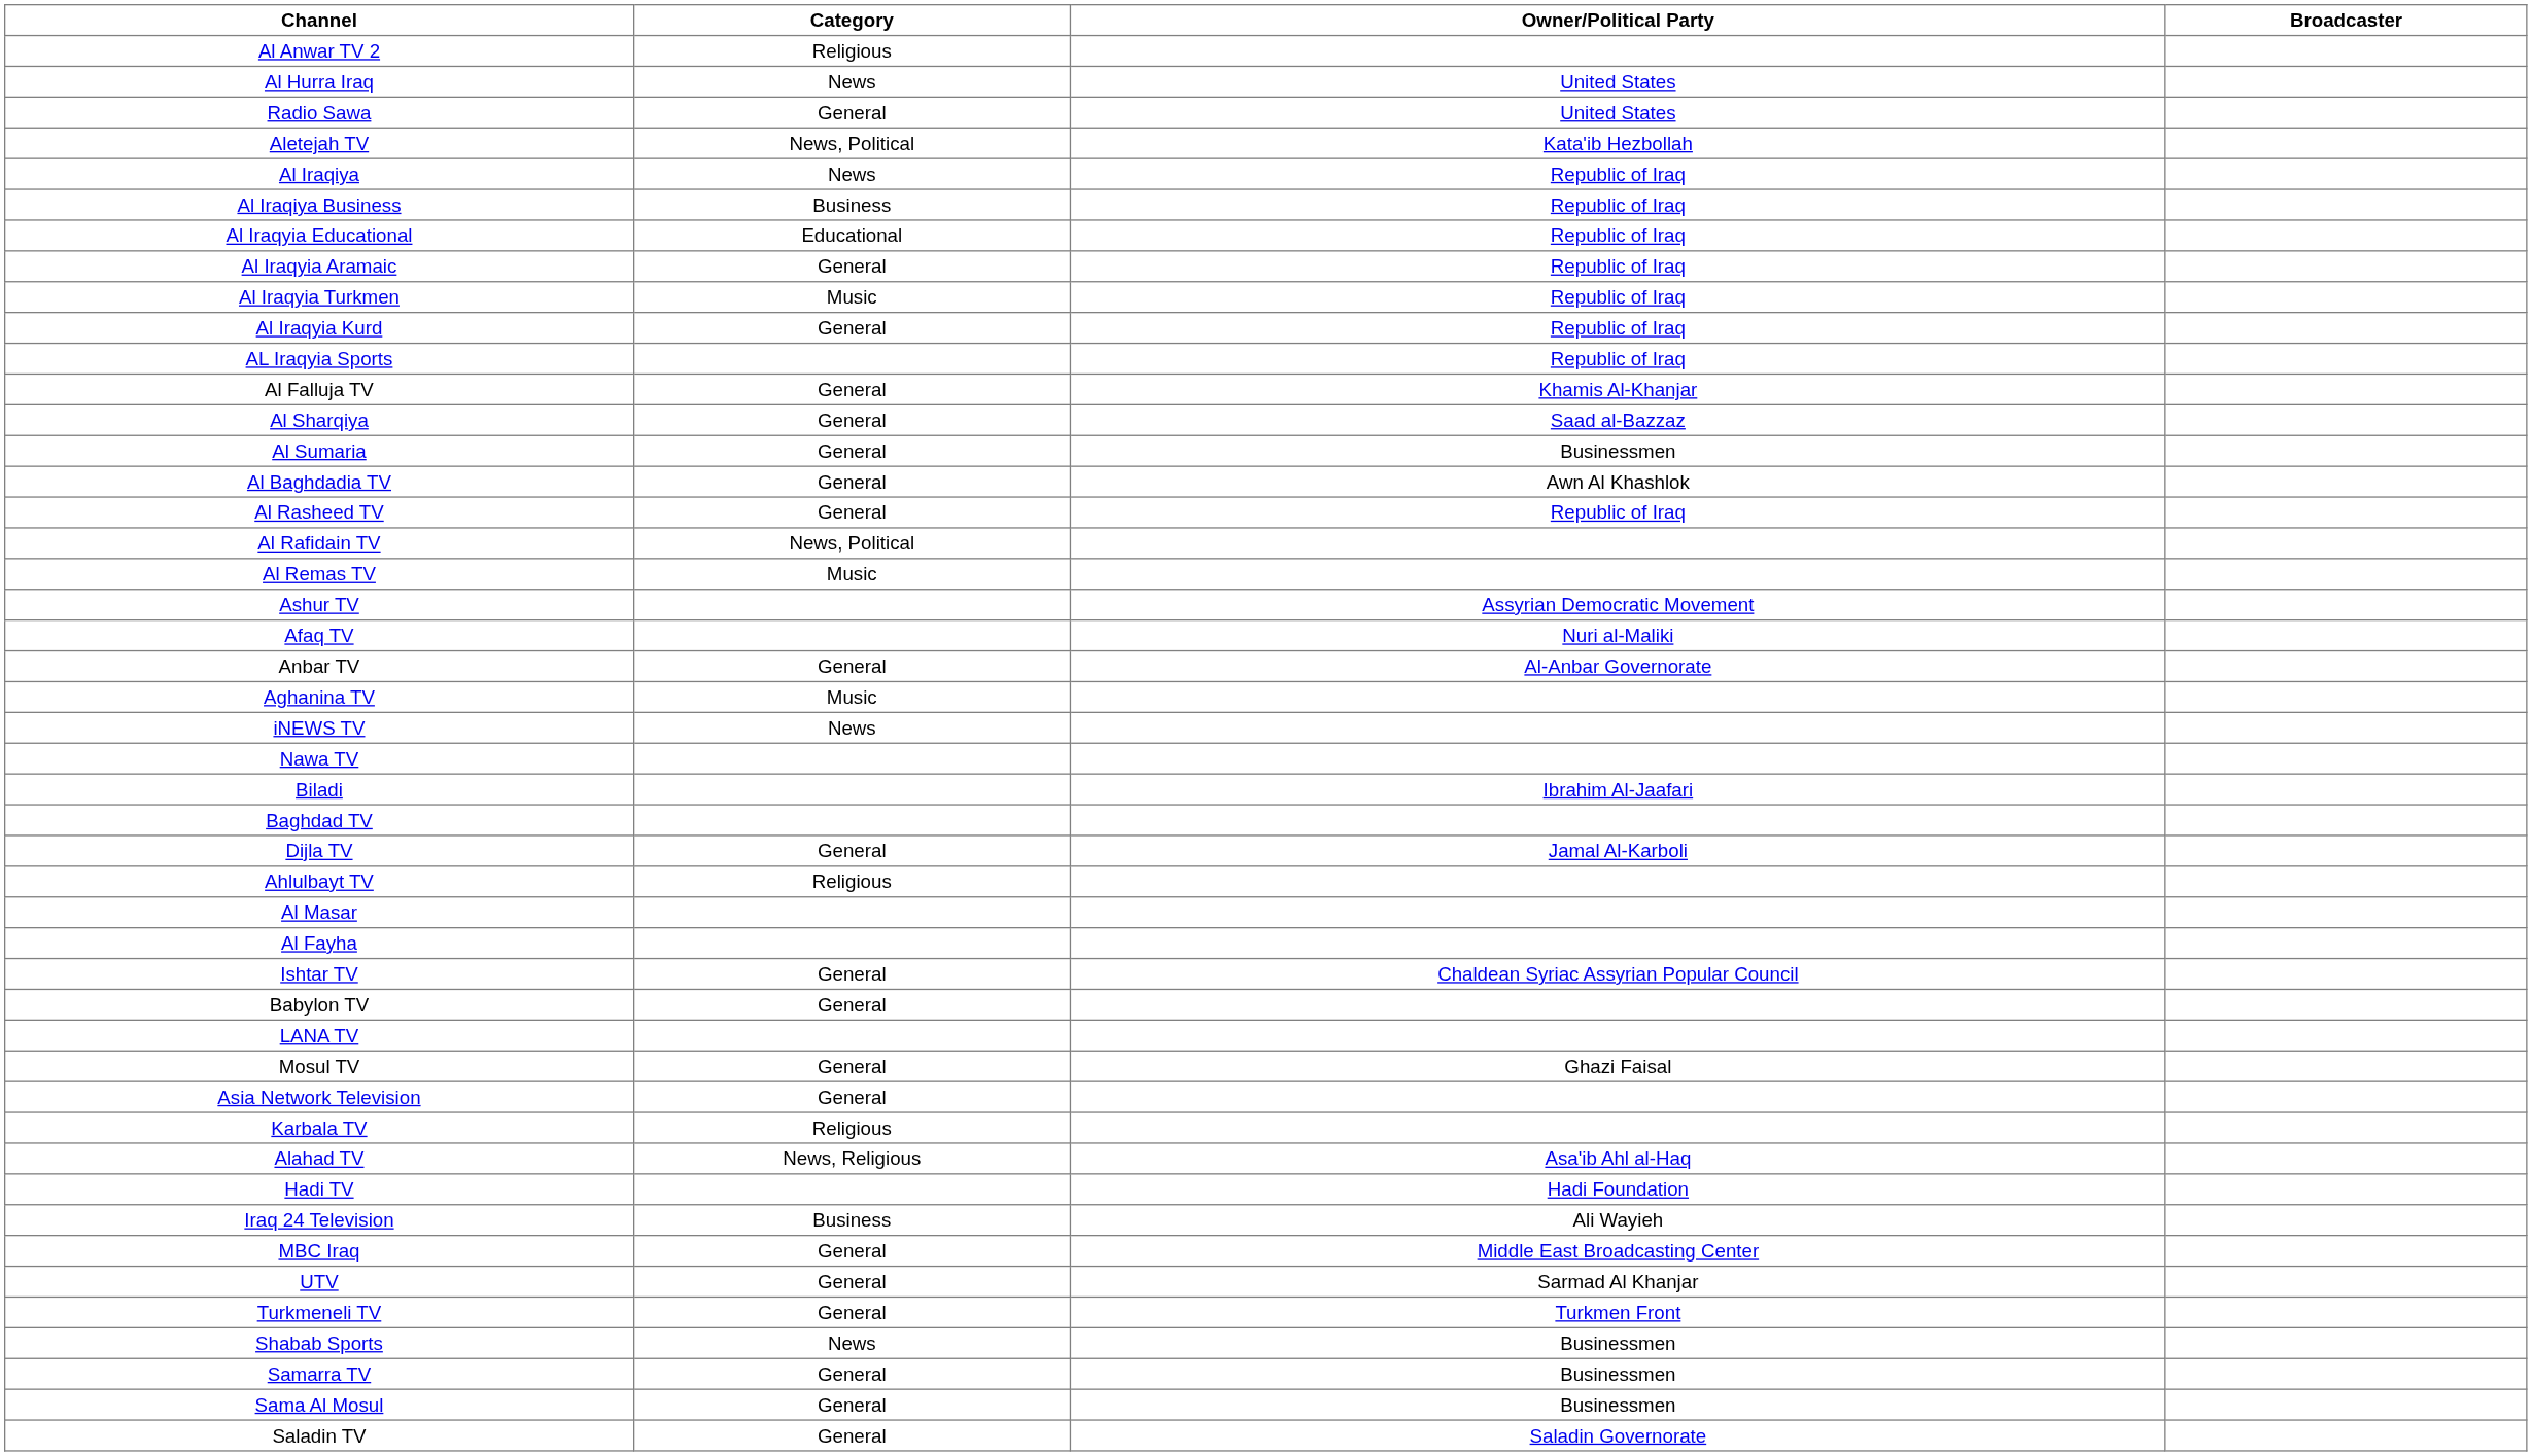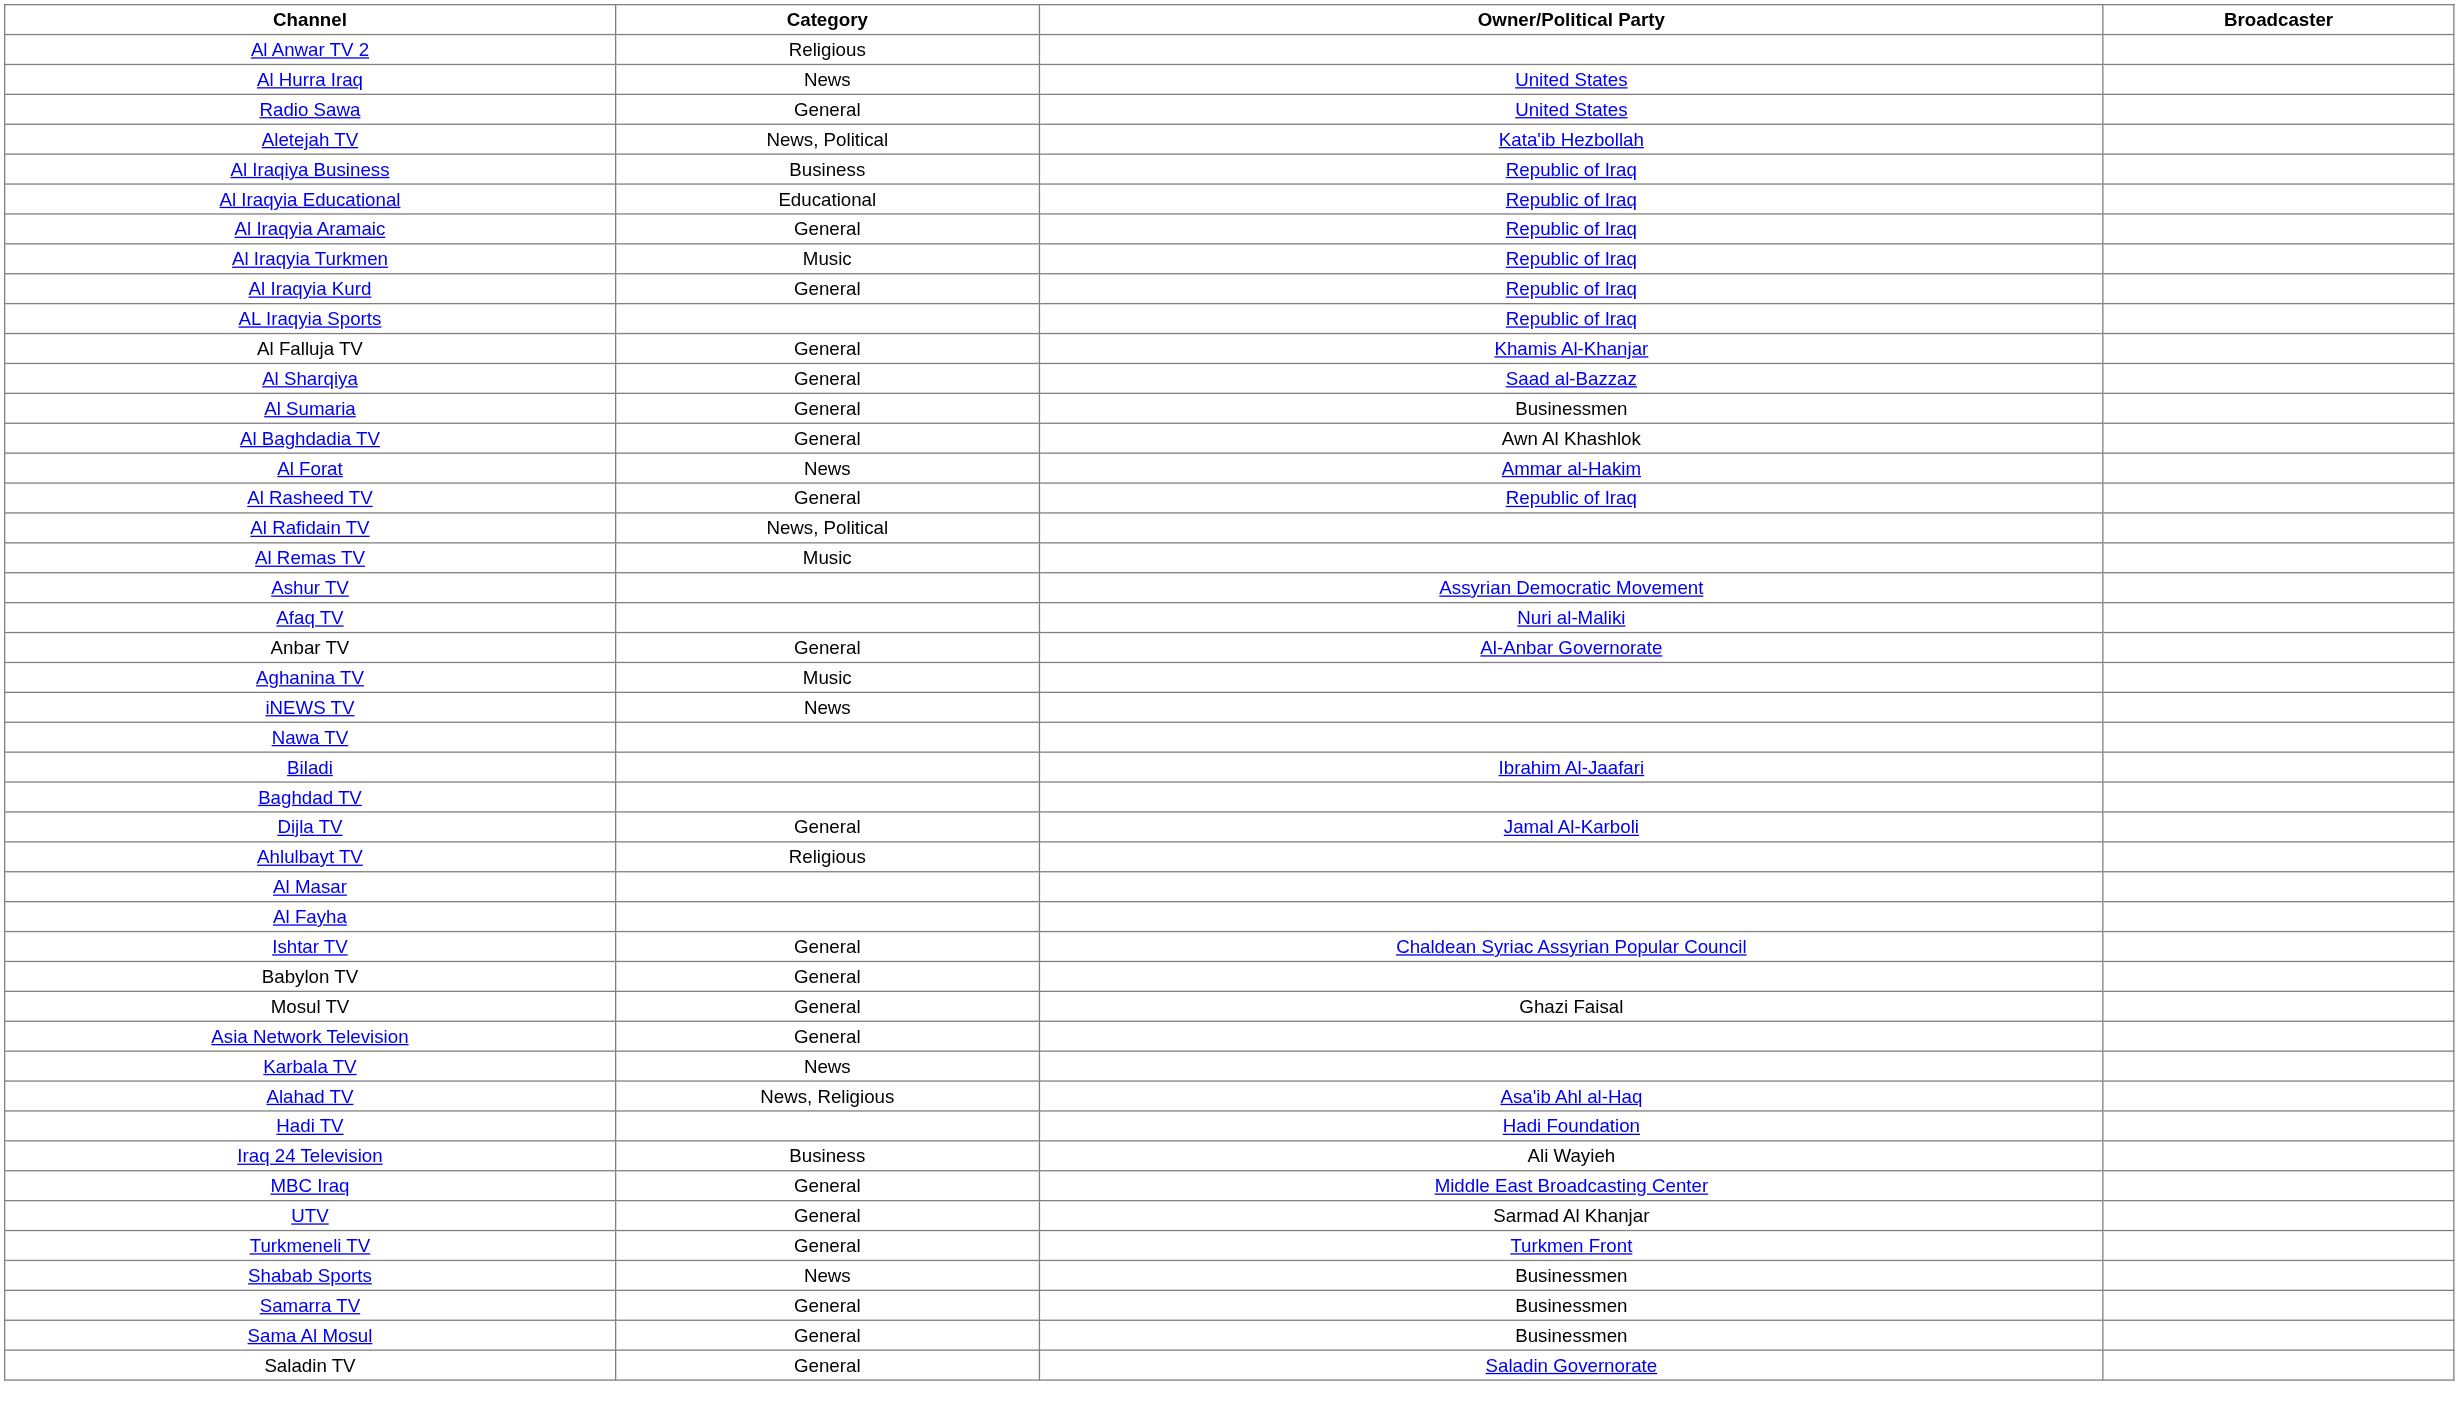 <table class="toccolours sortable" border="1" cellpadding="3" style="border-collapse:collapse; font-size: 90%; text-align:center" width="95%">
 <tr>
 <th>Channel</th>
 <th>Category</th>
 <th>Owner/Political Party</th>
 <th>Broadcaster</th>
 </tr>
 <tr>
 <td><a href='#'>Al Anwar TV 2</a></td>
 <td>Religious</td>
 <td></td>
 <td></td>
 </tr>
 <tr>
 <td><a href='#'>Al Hurra Iraq</a></td>
 <td>News</td>
 <td><a href='#'>United States</a></td>
 <td></td>
 </tr>
 <tr>
 <td><a href='#'>Radio Sawa</a></td>
 <td>General</td>
 <td><a href='#'>United States</a></td>
 <td></td>
 </tr>
 <tr>
 <td><a href='#'>Aletejah TV</a></td>
 <td>News, Political</td>
 <td><a href='#'>Kata'ib Hezbollah</a></td>
-<td></td>
-</tr>
-<tr>
-<td><a href='#'>Al Iraqiya</a></td>
-<td>News</td>
-<td><a href='#'>Republic of Iraq</a></td>
 <td></td>
 </tr>
 <tr>
 <td><a href='#'>Al Iraqiya Business</a></td>
 <td>Business</td>
 <td><a href='#'>Republic of Iraq</a></td>
 <td></td>
 </tr>
 <tr>
 <td><a href='#'>Al Iraqyia Educational</a></td>
 <td>Educational</td>
 <td><a href='#'>Republic of Iraq</a></td>
 <td></td>
 </tr>
 <tr>
 <td><a href='#'>Al Iraqyia Aramaic</a></td>
 <td>General</td>
 <td><a href='#'>Republic of Iraq</a></td>
 <td></td>
 </tr>
 <tr>
 <td><a href='#'>Al Iraqyia Turkmen</a></td>
 <td>Music</td>
 <td><a href='#'>Republic of Iraq</a></td>
 <td></td>
 </tr>
 <tr>
 <td><a href='#'>Al Iraqyia Kurd</a></td>
 <td>General</td>
 <td><a href='#'>Republic of Iraq</a></td>
 <td></td>
 </tr>
 <tr>
 <td><a href='#'>AL Iraqyia Sports</a></td>
 <td></td>
 <td><a href='#'>Republic of Iraq</a></td>
 <td></td>
 </tr>
 <tr>
 <td>Al Falluja TV</td>
 <td>General</td>
 <td><a href='#'>Khamis Al-Khanjar</a></td>
 <td></td>
 </tr>
 <tr>
 <td><a href='#'>Al Sharqiya</a></td>
 <td>General</td>
 <td><a href='#'>Saad al-Bazzaz</a></td>
 <td></td>
 </tr>
 <tr>
 <td><a href='#'>Al Sumaria</a></td>
 <td>General</td>
 <td>Businessmen</td>
 <td></td>
 </tr>
 <tr>
 <td><a href='#'>Al Baghdadia TV</a></td>
 <td>General</td>
 <td>Awn Al Khashlok</td>
+<td></td>
+</tr>
+<tr>
+<td><a href='#'>Al Forat</a></td>
+<td>News</td>
+<td><a href='#'>Ammar al-Hakim</a></td>
 <td></td>
 </tr>
 <tr>
 <td><a href='#'>Al Rasheed TV</a></td>
 <td>General</td>
 <td><a href='#'>Republic of Iraq</a></td>
 <td></td>
 </tr>
 <tr>
 <td><a href='#'>Al Rafidain TV</a></td>
 <td>News, Political</td>
 <td></td>
 <td></td>
 </tr>
 <tr>
 <td><a href='#'>Al Remas TV</a></td>
 <td>Music</td>
 <td></td>
 <td></td>
 </tr>
 <tr>
 <td><a href='#'>Ashur TV</a></td>
 <td></td>
 <td><a href='#'>Assyrian Democratic Movement</a></td>
 <td></td>
 </tr>
 <tr>
 <td><a href='#'>Afaq TV</a></td>
 <td></td>
 <td><a href='#'>Nuri al-Maliki</a></td>
 <td></td>
 </tr>
 <tr>
 <td>Anbar TV</td>
 <td>General</td>
 <td><a href='#'>Al-Anbar Governorate</a></td>
 <td></td>
 </tr>
 <tr>
 <td><a href='#'>Aghanina TV</a></td>
 <td>Music</td>
 <td></td>
 <td></td>
 </tr>
 <tr>
 <td><a href='#'>iNEWS TV</a></td>
 <td>News</td>
 <td></td>
 <td></td>
 </tr>
 <tr>
 <td><a href='#'>Nawa TV</a></td>
 <td></td>
 <td></td>
 <td></td>
 </tr>
 <tr>
 <td><a href='#'>Biladi</a></td>
 <td></td>
 <td><a href='#'>Ibrahim Al-Jaafari</a></td>
 <td></td>
 </tr>
 <tr>
 <td><a href='#'>Baghdad TV</a></td>
 <td></td>
 <td></td>
 <td></td>
 </tr>
 <tr>
 <td><a href='#'>Dijla TV</a></td>
 <td>General</td>
 <td><a href='#'>Jamal Al-Karboli</a></td>
 <td></td>
 </tr>
 <tr>
 <td><a href='#'>Ahlulbayt TV</a></td>
 <td>Religious</td>
 <td></td>
 <td></td>
 </tr>
 <tr>
 <td><a href='#'>Al Masar</a></td>
 <td></td>
 <td></td>
 <td></td>
 </tr>
 <tr>
 <td><a href='#'>Al Fayha</a></td>
 <td></td>
 <td></td>
 <td></td>
 </tr>
 <tr>
 <td><a href='#'>Ishtar TV</a></td>
 <td>General</td>
 <td><a href='#'>Chaldean Syriac Assyrian Popular Council</a></td>
 <td></td>
 </tr>
 <tr>
 <td>Babylon TV</td>
 <td>General</td>
 <td></td>
 <td></td>
 </tr>
 <tr>
-<td><a href='#'>LANA TV</a></td>
-<td></td>
-<td></td>
-<td></td>
-</tr>
-<tr>
 <td>Mosul TV</td>
 <td>General</td>
 <td>Ghazi Faisal</td>
 <td></td>
 </tr>
 <tr>
 <td><a href='#'>Asia Network Television</a></td>
 <td>General</td>
 <td></td>
 <td></td>
 </tr>
 <tr>
 <td><a href='#'>Karbala TV</a></td>
-<td>Religious</td>
+<td>News</td>
 <td></td>
 <td></td>
 </tr>
 <tr>
 <td><a href='#'>Alahad TV</a></td>
 <td>News, Religious</td>
 <td><a href='#'>Asa'ib Ahl al-Haq</a></td>
 <td></td>
 </tr>
 <tr>
 <td><a href='#'>Hadi TV</a></td>
 <td></td>
 <td><a href='#'>Hadi Foundation</a></td>
 <td></td>
 </tr>
 <tr>
 <td><a href='#'>Iraq 24 Television</a></td>
 <td>Business</td>
 <td>Ali Wayieh</td>
 <td></td>
 </tr>
 <tr>
 <td><a href='#'>MBC Iraq</a></td>
 <td>General</td>
 <td><a href='#'>Middle East Broadcasting Center</a></td>
 <td></td>
 </tr>
 <tr>
 <td><a href='#'>UTV</a></td>
 <td>General</td>
 <td>Sarmad Al Khanjar</td>
 <td></td>
 </tr>
 <tr>
 <td><a href='#'>Turkmeneli TV</a></td>
 <td>General</td>
 <td><a href='#'>Turkmen Front</a></td>
 <td></td>
 </tr>
 <tr>
 <td><a href='#'>Shabab Sports</a></td>
 <td>News</td>
 <td>Businessmen</td>
 <td></td>
 </tr>
 <tr>
 <td><a href='#'>Samarra TV</a></td>
 <td>General</td>
 <td>Businessmen</td>
 <td></td>
 </tr>
 <tr>
 <td><a href='#'>Sama Al Mosul</a></td>
 <td>General</td>
 <td>Businessmen</td>
 <td></td>
 </tr>
 <tr>
 <td>Saladin TV</td>
 <td>General</td>
 <td><a href='#'>Saladin Governorate</a></td>
 <td></td>
 </tr>
 </table>
